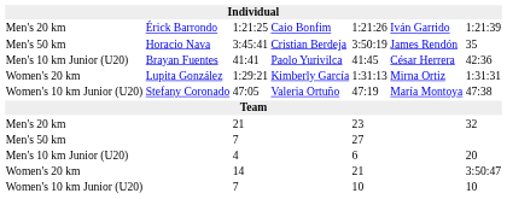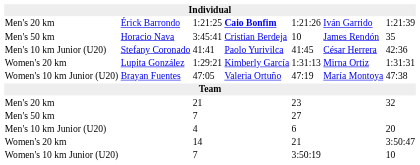 <table>
 <tr>
 <td colspan=7 bgcolor=#eeeeee style=text-align:center;><strong>Individual</strong></td>
 </tr>
 <tr>
 <td>Men's 20 km</td>
 <td><a href='#'>Érick Barrondo</a><br></td>
 <td>1:21:25</td>
-<td><a href='#'>Caio Bonfim</a><br></td>
+<td><strong><a href='#'>Caio Bonfim</a><br></strong></td>
 <td>1:21:26</td>
 <td><a href='#'>Iván Garrido</a><br></td>
 <td>1:21:39</td>
 </tr>
 <tr>
 <td>Men's 50 km</td>
 <td><a href='#'>Horacio Nava</a><br></td>
 <td>3:45:41</td>
 <td><a href='#'>Cristian Berdeja</a><br></td>
-<td>3:50:19</td>
+<td>10</td>
 <td><a href='#'>James Rendón</a><br></td>
 <td>35</td>
 </tr>
 <tr>
 <td>Men's 10 km Junior (U20)</td>
-<td><a href='#'>Brayan Fuentes</a><br></td>
+<td><a href='#'>Stefany Coronado</a><br></td>
 <td>41:41</td>
 <td><a href='#'>Paolo Yurivilca</a><br></td>
 <td>41:45</td>
 <td><a href='#'>César Herrera</a><br></td>
 <td>42:36</td>
 </tr>
 <tr>
 <td>Women's 20 km</td>
 <td><a href='#'>Lupita González</a><br></td>
 <td>1:29:21</td>
 <td><a href='#'>Kimberly García</a><br></td>
 <td>1:31:13</td>
 <td><a href='#'>Mirna Ortiz</a><br></td>
 <td>1:31:31</td>
 </tr>
 <tr>
 <td>Women's 10 km Junior (U20)</td>
-<td><a href='#'>Stefany Coronado</a><br></td>
+<td><a href='#'>Brayan Fuentes</a><br></td>
 <td>47:05</td>
 <td><a href='#'>Valeria Ortuño</a><br></td>
 <td>47:19</td>
 <td><a href='#'>María Montoya</a><br></td>
 <td>47:38</td>
 </tr>
 <tr>
 <td colspan=7 bgcolor=#eeeeee style=text-align:center;><strong>Team</strong></td>
 </tr>
 <tr>
 <td>Men's 20 km</td>
 <td></td>
 <td>21</td>
 <td></td>
 <td>23</td>
 <td></td>
 <td>32</td>
 </tr>
 <tr>
 <td>Men's 50 km</td>
 <td></td>
 <td>7</td>
 <td></td>
 <td>27</td>
 <td></td>
 <td></td>
 </tr>
 <tr>
 <td>Men's 10 km Junior (U20)</td>
 <td></td>
 <td>4</td>
 <td></td>
 <td>6</td>
 <td></td>
 <td>20</td>
 </tr>
 <tr>
 <td>Women's 20 km</td>
 <td></td>
 <td>14</td>
 <td></td>
 <td>21</td>
 <td></td>
 <td>3:50:47</td>
 </tr>
 <tr>
 <td>Women's 10 km Junior (U20)</td>
 <td></td>
 <td>7</td>
 <td></td>
-<td>10</td>
+<td>3:50:19</td>
 <td></td>
 <td>10</td>
 </tr>
 </table>
